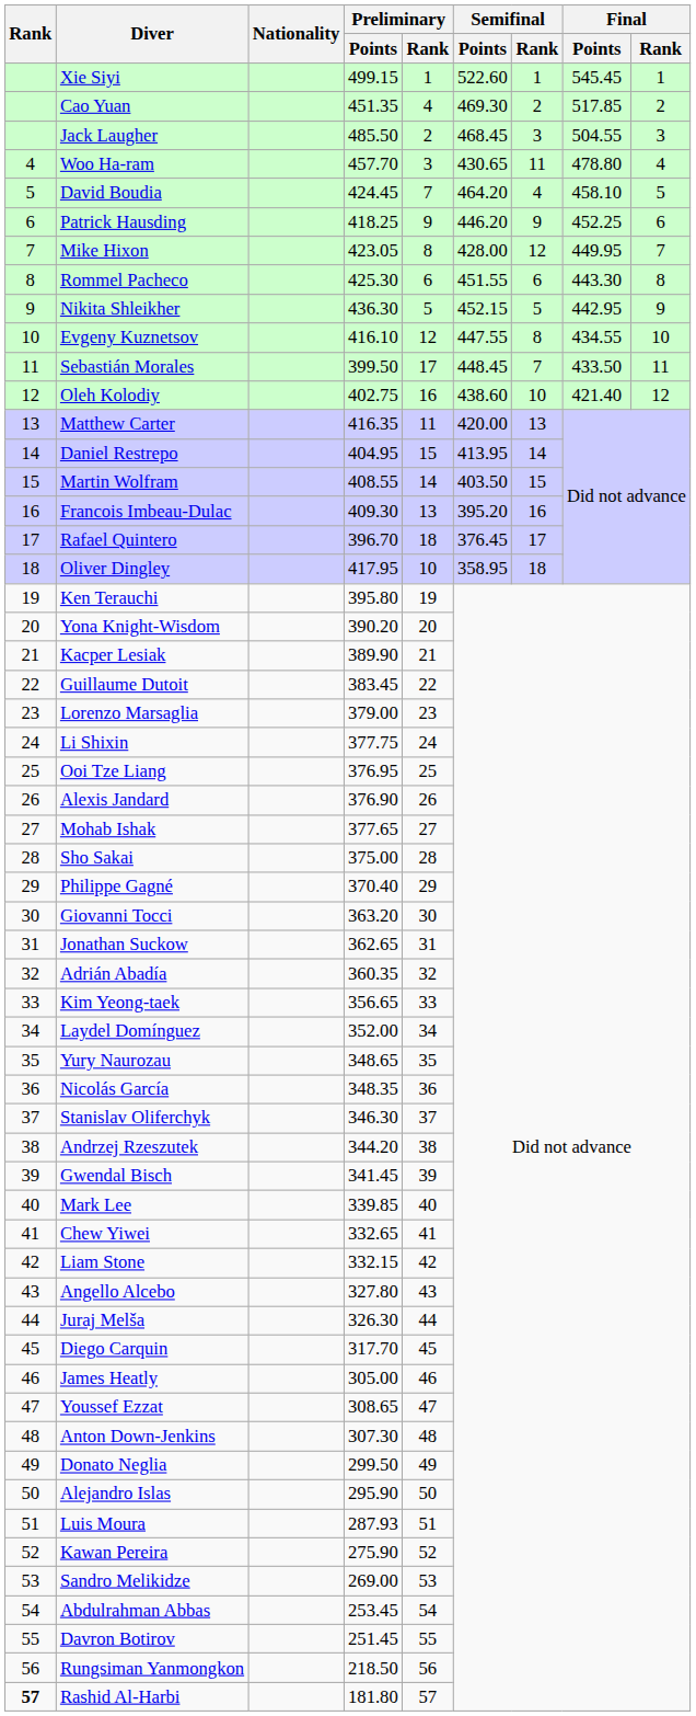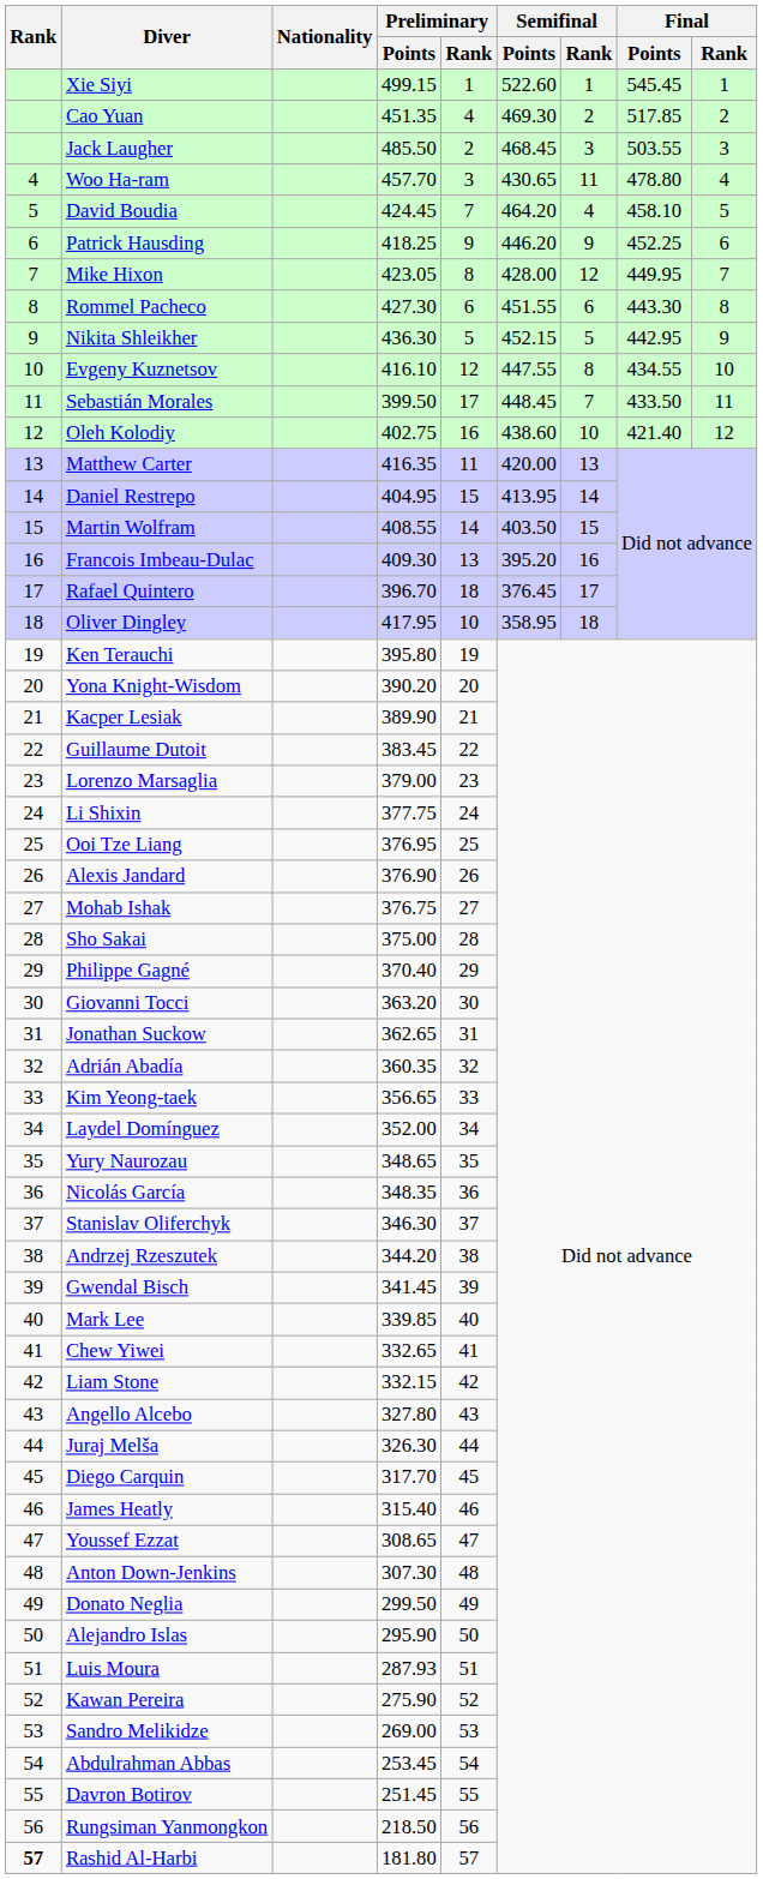 <table class="wikitable sortable" style="text-align:center">
 <tr>
 <th rowspan=2>Rank</th>
 <th rowspan=2>Diver</th>
 <th rowspan=2>Nationality</th>
 <th colspan=2>Preliminary</th>
 <th colspan=2>Semifinal</th>
 <th colspan=2>Final</th>
 </tr>
 <tr>
 <th>Points</th>
 <th>Rank</th>
 <th>Points</th>
 <th>Rank</th>
 <th>Points</th>
 <th>Rank</th>
 </tr>
 <tr bgcolor=ccffcc>
 <td></td>
 <td align=left><a href='#'>Xie Siyi</a></td>
 <td align=left></td>
 <td>499.15</td>
 <td>1</td>
 <td>522.60</td>
 <td>1</td>
 <td>545.45</td>
 <td>1</td>
 </tr>
 <tr bgcolor=ccffcc>
 <td></td>
 <td align=left><a href='#'>Cao Yuan</a></td>
 <td align=left></td>
 <td>451.35</td>
 <td>4</td>
 <td>469.30</td>
 <td>2</td>
 <td>517.85</td>
 <td>2</td>
 </tr>
 <tr bgcolor=ccffcc>
 <td></td>
 <td align=left><a href='#'>Jack Laugher</a></td>
 <td align=left></td>
 <td>485.50</td>
 <td>2</td>
 <td>468.45</td>
 <td>3</td>
-<td>504.55</td>
+<td>503.55</td>
 <td>3</td>
 </tr>
 <tr bgcolor=ccffcc>
 <td>4</td>
 <td align=left><a href='#'>Woo Ha-ram</a></td>
 <td align=left></td>
 <td>457.70</td>
 <td>3</td>
 <td>430.65</td>
 <td>11</td>
 <td>478.80</td>
 <td>4</td>
 </tr>
 <tr bgcolor=ccffcc>
 <td>5</td>
 <td align=left><a href='#'>David Boudia</a></td>
 <td align=left></td>
 <td>424.45</td>
 <td>7</td>
 <td>464.20</td>
 <td>4</td>
 <td>458.10</td>
 <td>5</td>
 </tr>
 <tr bgcolor=ccffcc>
 <td>6</td>
 <td align=left><a href='#'>Patrick Hausding</a></td>
 <td align=left></td>
 <td>418.25</td>
 <td>9</td>
 <td>446.20</td>
 <td>9</td>
 <td>452.25</td>
 <td>6</td>
 </tr>
 <tr bgcolor=ccffcc>
 <td>7</td>
 <td align=left><a href='#'>Mike Hixon</a></td>
 <td align=left></td>
 <td>423.05</td>
 <td>8</td>
 <td>428.00</td>
 <td>12</td>
 <td>449.95</td>
 <td>7</td>
 </tr>
 <tr bgcolor=ccffcc>
 <td>8</td>
 <td align=left><a href='#'>Rommel Pacheco</a></td>
 <td align=left></td>
-<td>425.30</td>
+<td>427.30</td>
 <td>6</td>
 <td>451.55</td>
 <td>6</td>
 <td>443.30</td>
 <td>8</td>
 </tr>
 <tr bgcolor=ccffcc>
 <td>9</td>
 <td align=left><a href='#'>Nikita Shleikher</a></td>
 <td align=left></td>
 <td>436.30</td>
 <td>5</td>
 <td>452.15</td>
 <td>5</td>
 <td>442.95</td>
 <td>9</td>
 </tr>
 <tr bgcolor=ccffcc>
 <td>10</td>
 <td align=left><a href='#'>Evgeny Kuznetsov</a></td>
 <td align=left></td>
 <td>416.10</td>
 <td>12</td>
 <td>447.55</td>
 <td>8</td>
 <td>434.55</td>
 <td>10</td>
 </tr>
 <tr bgcolor=ccffcc>
 <td>11</td>
 <td align=left><a href='#'>Sebastián Morales</a></td>
 <td align=left></td>
 <td>399.50</td>
 <td>17</td>
 <td>448.45</td>
 <td>7</td>
 <td>433.50</td>
 <td>11</td>
 </tr>
 <tr bgcolor=ccffcc>
 <td>12</td>
 <td align=left><a href='#'>Oleh Kolodiy</a></td>
 <td align=left></td>
 <td>402.75</td>
 <td>16</td>
 <td>438.60</td>
 <td>10</td>
 <td>421.40</td>
 <td>12</td>
 </tr>
 <tr bgcolor=ccccff>
 <td>13</td>
 <td align=left><a href='#'>Matthew Carter</a></td>
 <td align=left></td>
 <td>416.35</td>
 <td>11</td>
 <td>420.00</td>
 <td>13</td>
 <td colspan=2 rowspan=6>Did not advance</td>
 </tr>
 <tr bgcolor=ccccff>
 <td>14</td>
 <td align=left><a href='#'>Daniel Restrepo</a></td>
 <td align=left></td>
 <td>404.95</td>
 <td>15</td>
 <td>413.95</td>
 <td>14</td>
 </tr>
 <tr bgcolor=ccccff>
 <td>15</td>
 <td align=left><a href='#'>Martin Wolfram</a></td>
 <td align=left></td>
 <td>408.55</td>
 <td>14</td>
 <td>403.50</td>
 <td>15</td>
 </tr>
 <tr bgcolor=ccccff>
 <td>16</td>
 <td align=left><a href='#'>Francois Imbeau-Dulac</a></td>
 <td align=left></td>
 <td>409.30</td>
 <td>13</td>
 <td>395.20</td>
 <td>16</td>
 </tr>
 <tr bgcolor=ccccff>
 <td>17</td>
 <td align=left><a href='#'>Rafael Quintero</a></td>
 <td align=left></td>
 <td>396.70</td>
 <td>18</td>
 <td>376.45</td>
 <td>17</td>
 </tr>
 <tr bgcolor=ccccff>
 <td>18</td>
 <td align=left><a href='#'>Oliver Dingley</a></td>
 <td align=left></td>
 <td>417.95</td>
 <td>10</td>
 <td>358.95</td>
 <td>18</td>
 </tr>
 <tr>
 <td>19</td>
 <td align=left><a href='#'>Ken Terauchi</a></td>
 <td align=left></td>
 <td>395.80</td>
 <td>19</td>
 <td colspan=4 rowspan=39>Did not advance</td>
 </tr>
 <tr>
 <td>20</td>
 <td align=left><a href='#'>Yona Knight-Wisdom</a></td>
 <td align=left></td>
 <td>390.20</td>
 <td>20</td>
 </tr>
 <tr>
 <td>21</td>
 <td align=left><a href='#'>Kacper Lesiak</a></td>
 <td align=left></td>
 <td>389.90</td>
 <td>21</td>
 </tr>
 <tr>
 <td>22</td>
 <td align=left><a href='#'>Guillaume Dutoit</a></td>
 <td align=left></td>
 <td>383.45</td>
 <td>22</td>
 </tr>
 <tr>
 <td>23</td>
 <td align=left><a href='#'>Lorenzo Marsaglia</a></td>
 <td align=left></td>
 <td>379.00</td>
 <td>23</td>
 </tr>
 <tr>
 <td>24</td>
 <td align=left><a href='#'>Li Shixin</a></td>
 <td align=left></td>
 <td>377.75</td>
 <td>24</td>
 </tr>
 <tr>
 <td>25</td>
 <td align=left><a href='#'>Ooi Tze Liang</a></td>
 <td align=left></td>
 <td>376.95</td>
 <td>25</td>
 </tr>
 <tr>
 <td>26</td>
 <td align=left><a href='#'>Alexis Jandard</a></td>
 <td align=left></td>
 <td>376.90</td>
 <td>26</td>
 </tr>
 <tr>
 <td>27</td>
 <td align=left><a href='#'>Mohab Ishak</a></td>
 <td align=left></td>
-<td>377.65</td>
+<td>376.75</td>
 <td>27</td>
 </tr>
 <tr>
 <td>28</td>
 <td align=left><a href='#'>Sho Sakai</a></td>
 <td align=left></td>
 <td>375.00</td>
 <td>28</td>
 </tr>
 <tr>
 <td>29</td>
 <td align=left><a href='#'>Philippe Gagné</a></td>
 <td align=left></td>
 <td>370.40</td>
 <td>29</td>
 </tr>
 <tr>
 <td>30</td>
 <td align=left><a href='#'>Giovanni Tocci</a></td>
 <td align=left></td>
 <td>363.20</td>
 <td>30</td>
 </tr>
 <tr>
 <td>31</td>
 <td align=left><a href='#'>Jonathan Suckow</a></td>
 <td align=left></td>
 <td>362.65</td>
 <td>31</td>
 </tr>
 <tr>
 <td>32</td>
 <td align=left><a href='#'>Adrián Abadía</a></td>
 <td align=left></td>
 <td>360.35</td>
 <td>32</td>
 </tr>
 <tr>
 <td>33</td>
 <td align=left><a href='#'>Kim Yeong-taek</a></td>
 <td align=left></td>
 <td>356.65</td>
 <td>33</td>
 </tr>
 <tr>
 <td>34</td>
 <td align=left><a href='#'>Laydel Domínguez</a></td>
 <td align=left></td>
 <td>352.00</td>
 <td>34</td>
 </tr>
 <tr>
 <td>35</td>
 <td align=left><a href='#'>Yury Naurozau</a></td>
 <td align=left></td>
 <td>348.65</td>
 <td>35</td>
 </tr>
 <tr>
 <td>36</td>
 <td align=left><a href='#'>Nicolás García</a></td>
 <td align=left></td>
 <td>348.35</td>
 <td>36</td>
 </tr>
 <tr>
 <td>37</td>
 <td align=left><a href='#'>Stanislav Oliferchyk</a></td>
 <td align=left></td>
 <td>346.30</td>
 <td>37</td>
 </tr>
 <tr>
 <td>38</td>
 <td align=left><a href='#'>Andrzej Rzeszutek</a></td>
 <td align=left></td>
 <td>344.20</td>
 <td>38</td>
 </tr>
 <tr>
 <td>39</td>
 <td align=left><a href='#'>Gwendal Bisch</a></td>
 <td align=left></td>
 <td>341.45</td>
 <td>39</td>
 </tr>
 <tr>
 <td>40</td>
 <td align=left><a href='#'>Mark Lee</a></td>
 <td align=left></td>
 <td>339.85</td>
 <td>40</td>
 </tr>
 <tr>
 <td>41</td>
 <td align=left><a href='#'>Chew Yiwei</a></td>
 <td align=left></td>
 <td>332.65</td>
 <td>41</td>
 </tr>
 <tr>
 <td>42</td>
 <td align=left><a href='#'>Liam Stone</a></td>
 <td align=left></td>
 <td>332.15</td>
 <td>42</td>
 </tr>
 <tr>
 <td>43</td>
 <td align=left><a href='#'>Angello Alcebo</a></td>
 <td align=left></td>
 <td>327.80</td>
 <td>43</td>
 </tr>
 <tr>
 <td>44</td>
 <td align=left><a href='#'>Juraj Melša</a></td>
 <td align=left></td>
 <td>326.30</td>
 <td>44</td>
 </tr>
 <tr>
 <td>45</td>
 <td align=left><a href='#'>Diego Carquin</a></td>
 <td align=left></td>
 <td>317.70</td>
 <td>45</td>
 </tr>
 <tr>
 <td>46</td>
 <td align=left><a href='#'>James Heatly</a></td>
 <td align=left></td>
-<td>305.00</td>
+<td>315.40</td>
 <td>46</td>
 </tr>
 <tr>
 <td>47</td>
 <td align=left><a href='#'>Youssef Ezzat</a></td>
 <td align=left></td>
 <td>308.65</td>
 <td>47</td>
 </tr>
 <tr>
 <td>48</td>
 <td align=left><a href='#'>Anton Down-Jenkins</a></td>
 <td align=left></td>
 <td>307.30</td>
 <td>48</td>
 </tr>
 <tr>
 <td>49</td>
 <td align=left><a href='#'>Donato Neglia</a></td>
 <td align=left></td>
 <td>299.50</td>
 <td>49</td>
 </tr>
 <tr>
 <td>50</td>
 <td align=left><a href='#'>Alejandro Islas</a></td>
 <td align=left></td>
 <td>295.90</td>
 <td>50</td>
 </tr>
 <tr>
 <td>51</td>
 <td align=left><a href='#'>Luis Moura</a></td>
 <td align=left></td>
 <td>287.93</td>
 <td>51</td>
 </tr>
 <tr>
 <td>52</td>
 <td align=left><a href='#'>Kawan Pereira</a></td>
 <td align=left></td>
 <td>275.90</td>
 <td>52</td>
 </tr>
 <tr>
 <td>53</td>
 <td align=left><a href='#'>Sandro Melikidze</a></td>
 <td align=left></td>
 <td>269.00</td>
 <td>53</td>
 </tr>
 <tr>
 <td>54</td>
 <td align=left><a href='#'>Abdulrahman Abbas</a></td>
 <td align=left></td>
 <td>253.45</td>
 <td>54</td>
 </tr>
 <tr>
 <td>55</td>
 <td align=left><a href='#'>Davron Botirov</a></td>
 <td align=left></td>
 <td>251.45</td>
 <td>55</td>
 </tr>
 <tr>
 <td>56</td>
 <td align=left><a href='#'>Rungsiman Yanmongkon</a></td>
 <td align=left></td>
 <td>218.50</td>
 <td>56</td>
 </tr>
 <tr>
 <td><strong>57</strong></td>
 <td align=left><a href='#'>Rashid Al-Harbi</a></td>
 <td align=left></td>
 <td>181.80</td>
 <td>57</td>
 </tr>
 </table>
